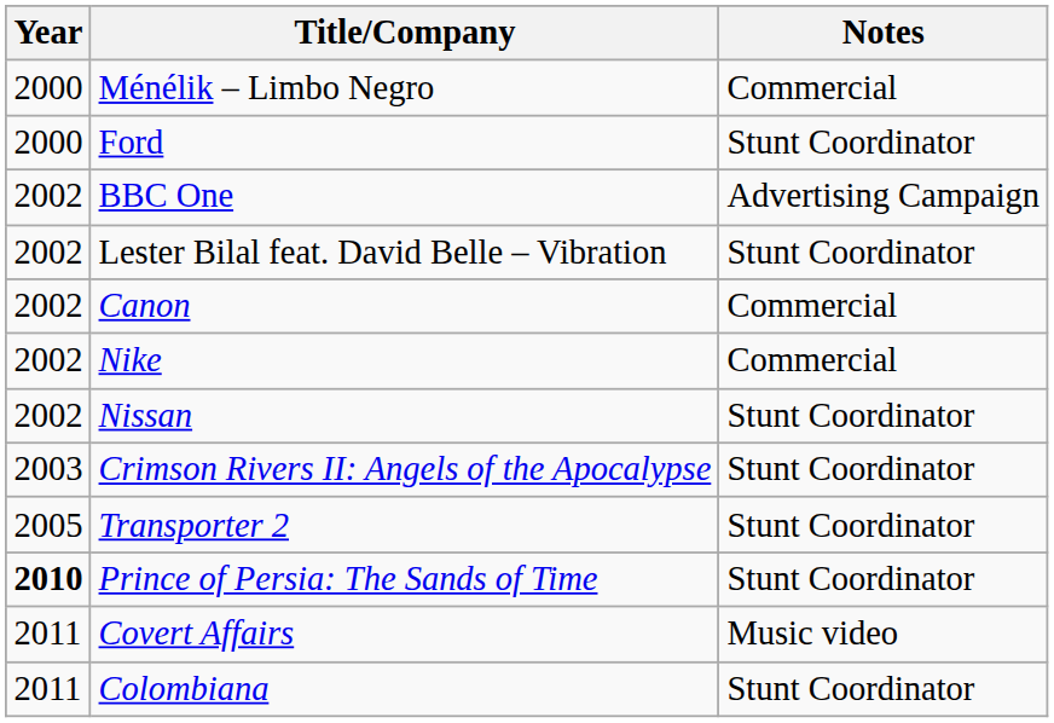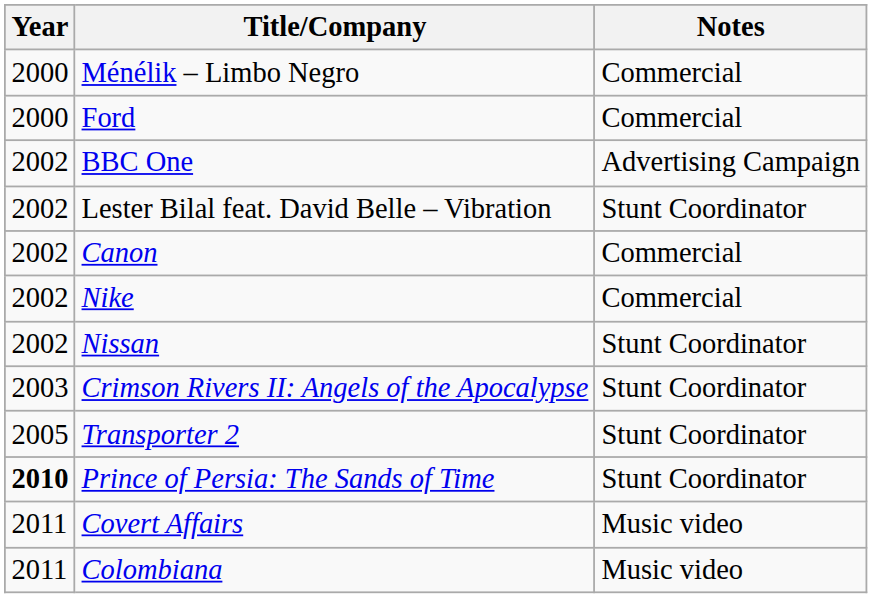 <table class="wikitable sortable">
 <tr>
 <th>Year</th>
 <th>Title/Company</th>
 <th class="unsortable">Notes</th>
 </tr>
 <tr>
 <td>2000</td>
 <td><a href='#'>Ménélik</a> – Limbo Negro</td>
 <td>Commercial</td>
 </tr>
 <tr>
 <td>2000</td>
 <td><a href='#'>Ford</a></td>
-<td>Stunt Coordinator</td>
+<td>Commercial</td>
 </tr>
 <tr>
 <td>2002</td>
 <td><a href='#'>BBC One</a></td>
 <td>Advertising Campaign</td>
 </tr>
 <tr>
 <td>2002</td>
 <td>Lester Bilal feat. David Belle – Vibration</td>
 <td>Stunt Coordinator</td>
 </tr>
 <tr>
 <td>2002</td>
 <td><em><a href='#'>Canon</a></em></td>
 <td>Commercial</td>
 </tr>
 <tr>
 <td>2002</td>
 <td><em><a href='#'>Nike</a></em></td>
 <td>Commercial</td>
 </tr>
 <tr>
 <td>2002</td>
 <td><em><a href='#'>Nissan</a></em></td>
 <td>Stunt Coordinator</td>
 </tr>
 <tr>
 <td>2003</td>
 <td><em><a href='#'>Crimson Rivers II: Angels of the Apocalypse</a></em></td>
 <td>Stunt Coordinator</td>
 </tr>
 <tr>
 <td>2005</td>
 <td><em><a href='#'>Transporter 2</a></em></td>
 <td>Stunt Coordinator</td>
 </tr>
 <tr>
 <td><strong>2010</strong></td>
 <td><em><a href='#'>Prince of Persia: The Sands of Time</a></em></td>
 <td>Stunt Coordinator</td>
 </tr>
 <tr>
 <td>2011</td>
 <td><em><a href='#'>Covert Affairs</a></em></td>
 <td>Music video</td>
 </tr>
 <tr>
 <td>2011</td>
 <td><em><a href='#'>Colombiana</a></em></td>
-<td>Stunt Coordinator</td>
+<td>Music video</td>
 </tr>
 </table>
